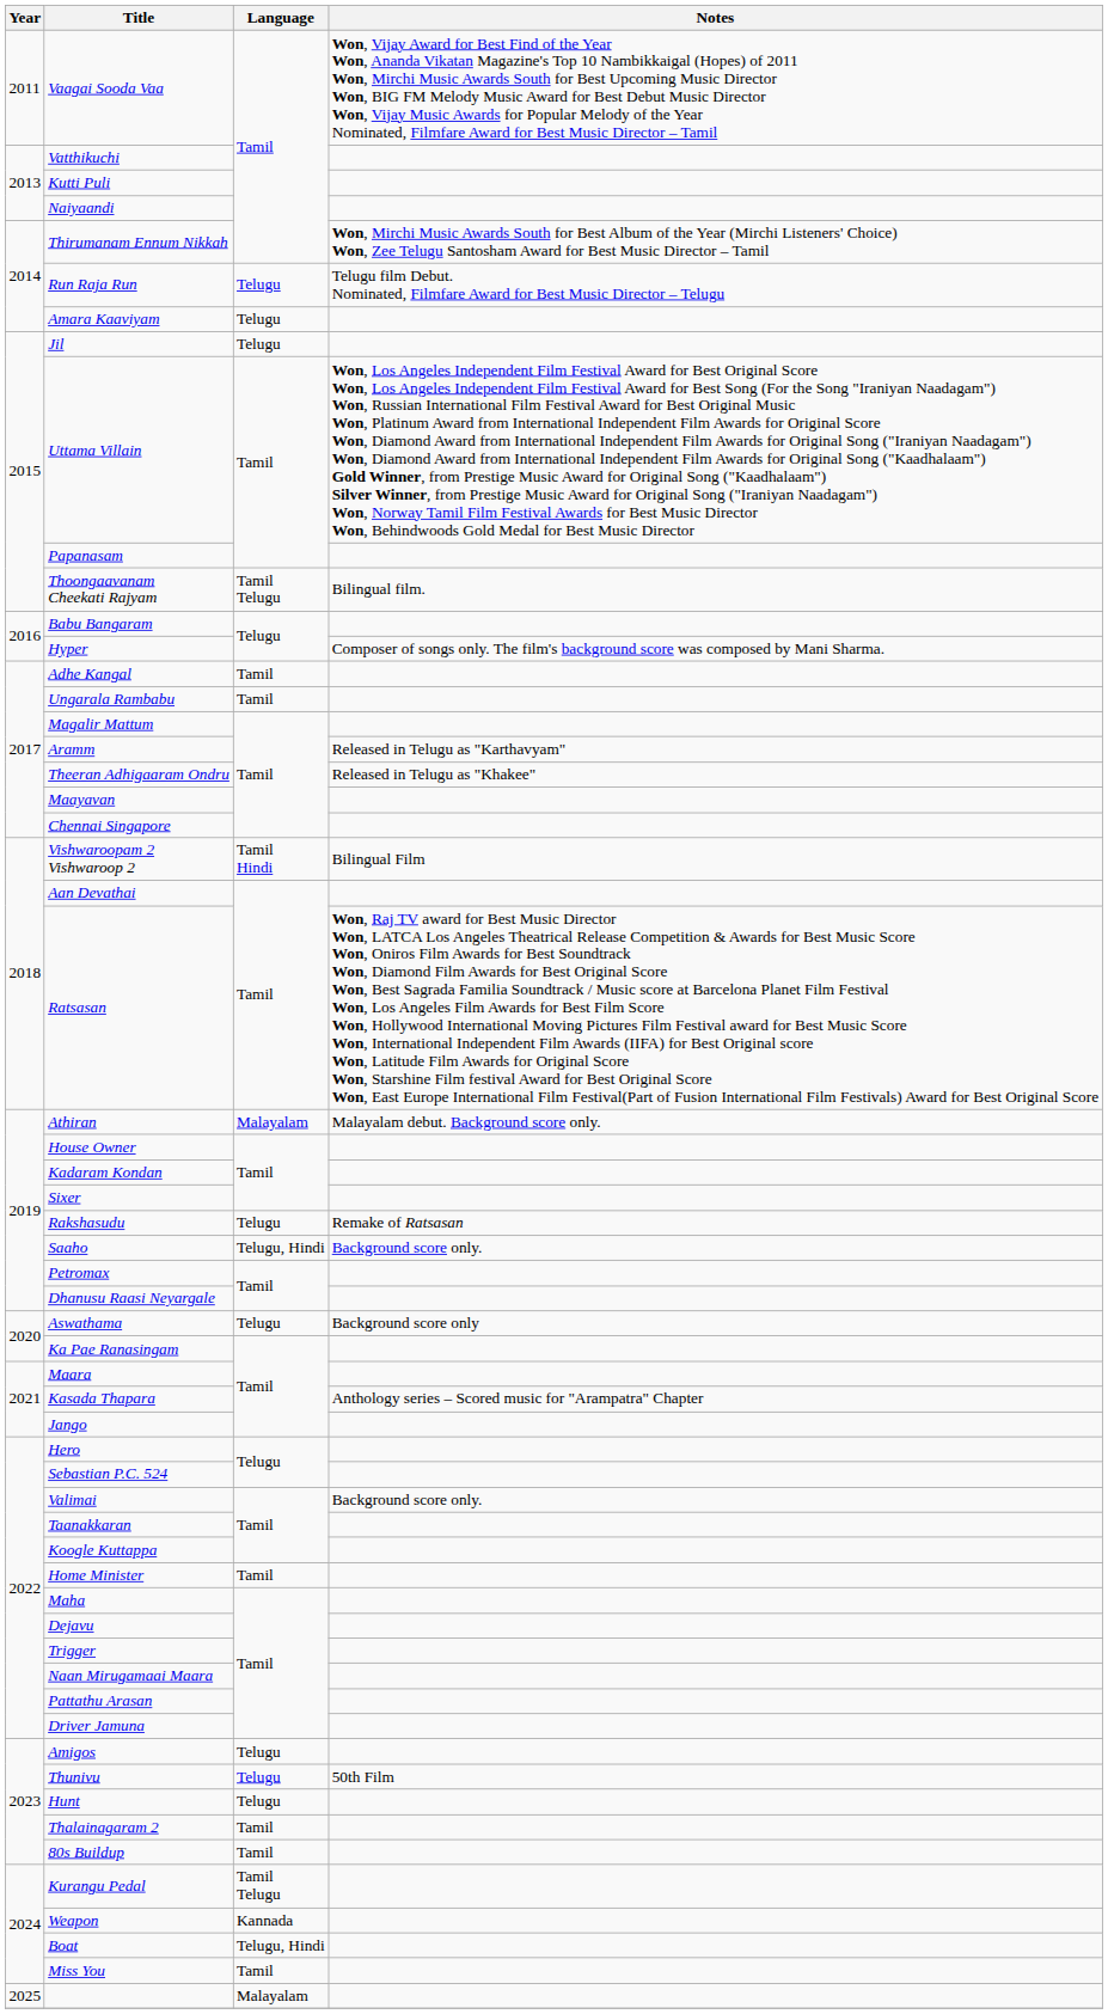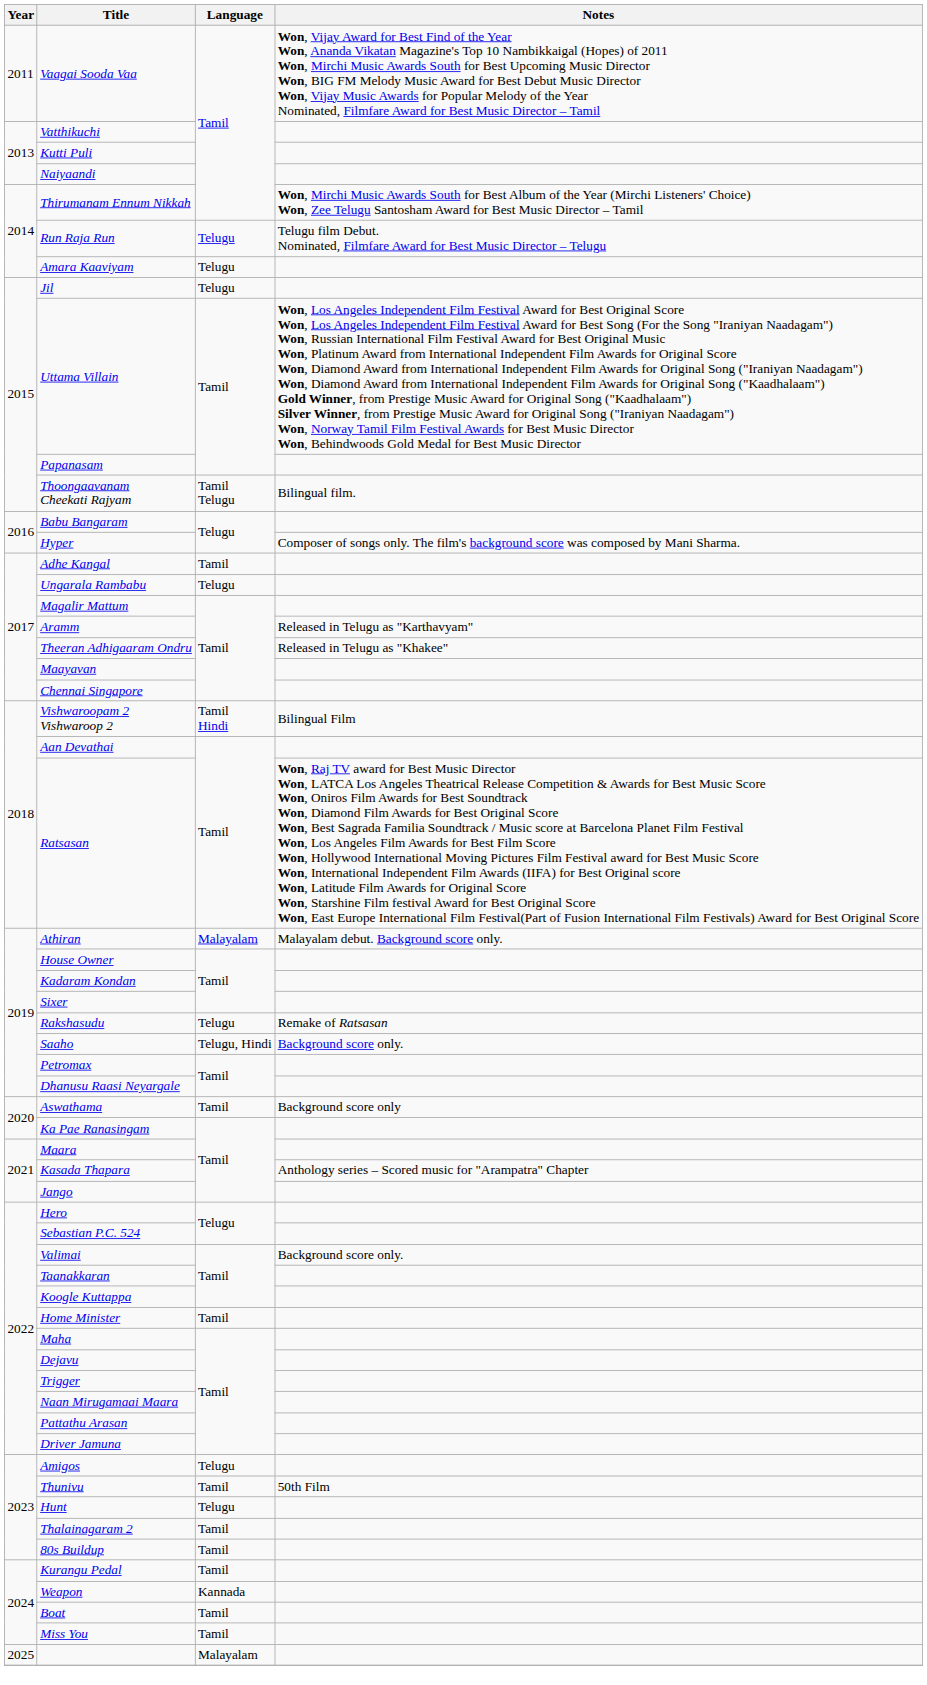 <table class="wikitable">
 <tr style="background:#ccc; text-align:center;">
 <th>Year</th>
 <th>Title</th>
 <th>Language</th>
 <th>Notes</th>
 </tr>
 <tr>
 <td>2011</td>
 <td><em><a href='#'>Vaagai Sooda Vaa</a></em></td>
 <td rowspan="5"><a href='#'>Tamil</a></td>
 <td><strong>Won</strong>, <a href='#'>Vijay Award for Best Find of the Year</a><br><strong>Won</strong>, <a href='#'>Ananda Vikatan</a> Magazine's Top 10 Nambikkaigal (Hopes) of 2011<br><strong>Won</strong>, <a href='#'>Mirchi Music Awards South</a> for Best Upcoming Music Director<br><strong>Won</strong>, BIG FM Melody Music Award for Best Debut Music Director <br><strong>Won</strong>, <a href='#'>Vijay Music Awards</a> for Popular Melody of the Year <br>Nominated, <a href='#'>Filmfare Award for Best Music Director&nbsp;– Tamil</a></td>
 </tr>
 <tr>
 <td rowspan="3">2013</td>
 <td><em><a href='#'>Vatthikuchi</a></em></td>
 <td></td>
 </tr>
 <tr>
 <td><em><a href='#'>Kutti Puli</a></em></td>
 <td></td>
 </tr>
 <tr>
 <td><em><a href='#'>Naiyaandi</a></em></td>
 <td></td>
 </tr>
 <tr>
 <td rowspan="3">2014</td>
 <td><em><a href='#'>Thirumanam Ennum Nikkah</a></em></td>
 <td><strong>Won</strong>, <a href='#'>Mirchi Music Awards South</a> for Best Album of the Year (Mirchi Listeners' Choice)<br><strong>Won</strong>, <a href='#'>Zee Telugu</a> Santosham  Award for Best Music Director – Tamil</td>
 </tr>
 <tr>
 <td><em><a href='#'>Run Raja Run</a></em></td>
 <td><a href='#'>Telugu</a></td>
 <td>Telugu film Debut.<br>Nominated, <a href='#'>Filmfare Award for Best Music Director&nbsp;– Telugu</a></td>
 </tr>
 <tr>
 <td><em><a href='#'>Amara Kaaviyam</a></em></td>
 <td>Telugu</td>
 <td></td>
 </tr>
 <tr>
 <td rowspan="4">2015</td>
 <td><em><a href='#'>Jil</a></em></td>
 <td>Telugu</td>
 <td></td>
 </tr>
 <tr>
 <td><em><a href='#'>Uttama Villain</a></em></td>
 <td rowspan="2">Tamil</td>
 <td><strong>Won</strong>, <a href='#'>Los Angeles Independent Film Festival</a> Award for Best Original Score<br><strong>Won</strong>, <a href='#'>Los Angeles Independent Film Festival</a> Award for Best Song (For the Song "Iraniyan Naadagam")<br><strong>Won</strong>, Russian International Film Festival Award for Best Original Music<br><strong>Won</strong>, Platinum Award from International Independent Film Awards for Original Score<br><strong>Won</strong>, Diamond Award from International Independent Film Awards for Original Song ("Iraniyan Naadagam")<br><strong>Won</strong>, Diamond Award from International Independent Film Awards for Original Song ("Kaadhalaam")<br><strong>Gold Winner</strong>, from Prestige Music Award for Original Song ("Kaadhalaam")<br><strong>Silver Winner</strong>, from Prestige Music Award for Original Song ("Iraniyan Naadagam")<br><strong>Won</strong>, <a href='#'>Norway Tamil Film Festival Awards</a> for Best Music Director<br><strong>Won</strong>, Behindwoods Gold Medal for Best Music Director</td>
 </tr>
 <tr>
 <td><em><a href='#'>Papanasam</a></em></td>
 <td></td>
 </tr>
 <tr>
 <td><em><a href='#'>Thoongaavanam</a></em><br><em>Cheekati Rajyam</em></td>
 <td>Tamil<br>Telugu</td>
 <td>Bilingual film.</td>
 </tr>
 <tr>
 <td rowspan="2">2016</td>
 <td><em><a href='#'>Babu Bangaram</a></em></td>
 <td rowspan="2">Telugu</td>
 <td></td>
 </tr>
 <tr>
 <td><em><a href='#'>Hyper</a></em></td>
 <td>Composer of songs only. The film's <a href='#'>background score</a> was composed by Mani Sharma.</td>
 </tr>
 <tr>
 <td rowspan="7">2017</td>
 <td><em><a href='#'>Adhe Kangal</a></em></td>
 <td>Tamil</td>
 <td></td>
 </tr>
 <tr>
 <td><em><a href='#'>Ungarala Rambabu</a></em></td>
-<td>Tamil</td>
+<td>Telugu</td>
 <td></td>
 </tr>
 <tr>
 <td><em><a href='#'>Magalir Mattum</a></em></td>
 <td rowspan="5">Tamil</td>
 <td></td>
 </tr>
 <tr>
 <td><em><a href='#'>Aramm</a></em></td>
 <td>Released in Telugu as "Karthavyam"</td>
 </tr>
 <tr>
 <td><em><a href='#'>Theeran Adhigaaram Ondru</a></em></td>
 <td>Released in Telugu as "Khakee"</td>
 </tr>
 <tr>
 <td><em><a href='#'>Maayavan</a></em></td>
 <td></td>
 </tr>
 <tr>
 <td><em><a href='#'>Chennai Singapore</a></em></td>
 <td></td>
 </tr>
 <tr>
 <td rowspan="3">2018</td>
 <td><em><a href='#'>Vishwaroopam 2</a></em><br><em>Vishwaroop 2</em></td>
 <td>Tamil<br><a href='#'>Hindi</a></td>
 <td>Bilingual Film</td>
 </tr>
 <tr>
 <td><em><a href='#'>Aan Devathai</a></em></td>
 <td rowspan="2">Tamil</td>
 <td></td>
 </tr>
 <tr>
 <td><em><a href='#'>Ratsasan</a></em></td>
 <td><strong>Won</strong>, <a href='#'>Raj TV</a> award for Best Music Director<br><strong>Won</strong>, LATCA Los Angeles Theatrical Release Competition & Awards for Best Music Score<br><strong>Won</strong>, Oniros Film Awards for Best Soundtrack<br><strong>Won</strong>, Diamond Film Awards for Best Original Score<br><strong>Won</strong>, Best Sagrada Familia Soundtrack / Music score at Barcelona Planet Film Festival<br><strong>Won</strong>, Los Angeles Film Awards for Best Film Score<br><strong>Won</strong>, Hollywood International Moving Pictures Film Festival award for Best Music Score<br><strong>Won</strong>, International Independent Film Awards (IIFA) for Best Original score<br><strong>Won</strong>, Latitude Film Awards for Original Score <br><strong>Won</strong>, Starshine Film festival Award for Best Original Score <br><strong>Won</strong>, East Europe International Film Festival(Part of Fusion International Film Festivals) Award for Best Original Score </td>
 </tr>
 <tr>
 <td rowspan="8">2019</td>
 <td><em><a href='#'>Athiran</a></em></td>
 <td><a href='#'>Malayalam</a></td>
 <td>Malayalam debut. <a href='#'>Background score</a> only.</td>
 </tr>
 <tr>
 <td><em><a href='#'>House Owner</a></em></td>
 <td rowspan="3">Tamil</td>
 <td></td>
 </tr>
 <tr>
 <td><em><a href='#'>Kadaram Kondan</a></em></td>
 <td></td>
 </tr>
 <tr>
 <td><em><a href='#'>Sixer</a></em></td>
 <td></td>
 </tr>
 <tr>
 <td><em><a href='#'>Rakshasudu</a></em></td>
 <td>Telugu</td>
 <td>Remake of <em>Ratsasan</em></td>
 </tr>
 <tr>
 <td><em><a href='#'>Saaho</a></em></td>
 <td>Telugu, Hindi</td>
 <td><a href='#'>Background score</a> only.</td>
 </tr>
 <tr>
 <td><em><a href='#'>Petromax</a></em></td>
 <td rowspan="2">Tamil</td>
 <td></td>
 </tr>
 <tr>
 <td><em><a href='#'>Dhanusu Raasi Neyargale</a></em></td>
 <td></td>
 </tr>
 <tr>
 <td rowspan="2">2020</td>
 <td><em><a href='#'>Aswathama</a></em></td>
-<td>Telugu</td>
+<td>Tamil</td>
 <td>Background score only</td>
 </tr>
 <tr>
 <td><em><a href='#'>Ka Pae Ranasingam </a></em></td>
 <td rowspan="4">Tamil</td>
 <td></td>
 </tr>
 <tr>
 <td rowspan="3">2021</td>
 <td><em><a href='#'>Maara </a></em></td>
 <td></td>
 </tr>
 <tr>
 <td><em><a href='#'>Kasada Thapara</a></em></td>
 <td>Anthology series – Scored music for "Arampatra" Chapter</td>
 </tr>
 <tr>
 <td><em><a href='#'>Jango</a></em></td>
 <td></td>
 </tr>
 <tr>
 <td rowspan="12">2022</td>
 <td><em><a href='#'>Hero</a></em></td>
 <td rowspan="2">Telugu</td>
 <td></td>
 </tr>
 <tr>
 <td><em><a href='#'>Sebastian P.C. 524</a></em></td>
 <td></td>
 </tr>
 <tr>
 <td><em><a href='#'>Valimai</a></em></td>
 <td rowspan=3>Tamil</td>
 <td>Background score only.</td>
 </tr>
 <tr>
 <td><em><a href='#'>Taanakkaran</a></em></td>
 <td></td>
 </tr>
 <tr>
 <td><em><a href='#'>Koogle Kuttappa</a></em></td>
 <td></td>
 </tr>
 <tr>
 <td><em><a href='#'>Home Minister</a></em></td>
 <td>Tamil</td>
 <td></td>
 </tr>
 <tr>
 <td><em><a href='#'>Maha</a></em></td>
 <td rowspan="6">Tamil</td>
 <td></td>
 </tr>
 <tr>
 <td><em><a href='#'>Dejavu</a></em></td>
 <td></td>
 </tr>
 <tr>
 <td><a href='#'><em>Trigger</em></a></td>
 <td></td>
 </tr>
 <tr>
 <td><em><a href='#'>Naan Mirugamaai Maara</a></em></td>
 <td></td>
 </tr>
 <tr>
 <td><em><a href='#'>Pattathu Arasan</a></em></td>
 <td></td>
 </tr>
 <tr>
 <td><em><a href='#'>Driver Jamuna</a></em></td>
 <td></td>
 </tr>
 <tr>
 <td rowspan="5">2023</td>
 <td><em><a href='#'>Amigos</a></em></td>
 <td>Telugu</td>
 <td></td>
 </tr>
 <tr>
 <td><em><a href='#'>Thunivu</a></em></td>
-<td><a href='#'>Telugu</a></td>
+<td>Tamil</td>
 <td>50th Film</td>
 </tr>
 <tr>
 <td><em><a href='#'>Hunt</a></em></td>
 <td>Telugu</td>
 <td></td>
 </tr>
 <tr>
 <td><em><a href='#'>Thalainagaram 2</a></em></td>
 <td>Tamil</td>
 <td></td>
 </tr>
 <tr>
 <td><em><a href='#'>80s Buildup</a></em></td>
 <td>Tamil</td>
 <td></td>
 </tr>
 <tr>
 <td rowspan="4">2024</td>
 <td><em><a href='#'>Kurangu Pedal</a></em></td>
-<td>Tamil<br>Telugu</td>
+<td>Tamil</td>
 <td></td>
 </tr>
 <tr>
 <td><em><a href='#'>Weapon</a></em></td>
 <td>Kannada</td>
 <td></td>
 </tr>
 <tr>
 <td><a href='#'><em>Boat</em></a></td>
-<td>Telugu, Hindi</td>
+<td>Tamil</td>
 <td></td>
 </tr>
 <tr>
 <td><a href='#'><em>Miss You</em></a></td>
 <td>Tamil</td>
 <td></td>
 </tr>
 <tr>
 <td>2025</td>
 <td></td>
 <td>Malayalam</td>
 <td></td>
 </tr>
 <tr>
 </tr>
 </table>
